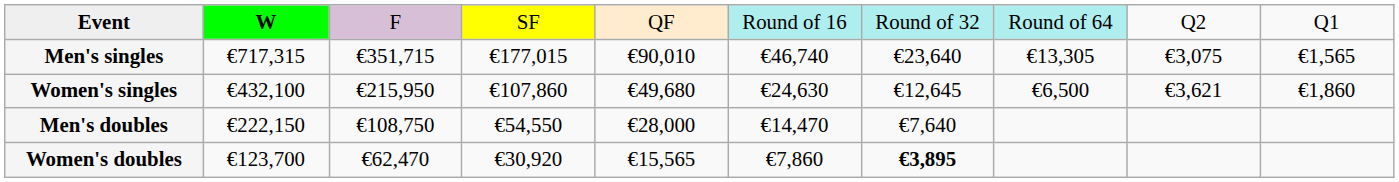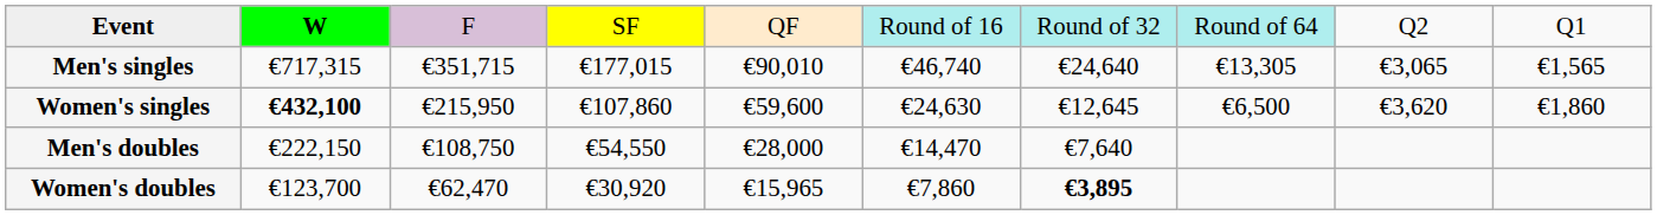 <table class=wikitable style=font-size:90%;text-align:center>
 <tr>
 <td width=130 bgcolor=efefef><strong>Event</strong></td>
 <td width=80 bgcolor=lime><strong>W</strong></td>
 <td width=85 bgcolor=thistle>F</td>
 <td width=85 bgcolor=ffff00>SF</td>
 <td width=85 bgcolor=ffebcd>QF</td>
 <td width=85 bgcolor=afeeee>Round of 16</td>
 <td width=85 bgcolor=afeeee>Round of 32</td>
 <td width=85 bgcolor=afeeee>Round of 64</td>
 <td width=85>Q2</td>
 <td width=85>Q1</td>
 </tr>
 <tr>
 <th style=background:#f5f5f5>Men's singles</th>
 <td>€717,315</td>
 <td>€351,715</td>
 <td>€177,015</td>
 <td>€90,010</td>
 <td>€46,740</td>
-<td>€23,640</td>
+<td>€24,640</td>
 <td>€13,305</td>
-<td>€3,075</td>
+<td>€3,065</td>
 <td>€1,565</td>
 </tr>
 <tr>
 <th style=background:#f5f5f5>Women's singles</th>
-<td>€432,100</td>
+<td><strong>€432,100</strong></td>
 <td>€215,950</td>
 <td>€107,860</td>
-<td>€49,680</td>
+<td>€59,600</td>
 <td>€24,630</td>
 <td>€12,645</td>
 <td>€6,500</td>
-<td>€3,621</td>
+<td>€3,620</td>
 <td>€1,860</td>
 </tr>
 <tr>
 <th style=background:#f5f5f5>Men's doubles</th>
 <td>€222,150</td>
 <td>€108,750</td>
 <td>€54,550</td>
 <td>€28,000</td>
 <td>€14,470</td>
 <td>€7,640</td>
 <td></td>
 <td></td>
 <td></td>
 </tr>
 <tr>
 <th style=background:#f5f5f5>Women's doubles</th>
 <td>€123,700</td>
 <td>€62,470</td>
 <td>€30,920</td>
-<td>€15,565</td>
+<td>€15,965</td>
 <td>€7,860</td>
 <td><strong>€3,895</strong></td>
 <td></td>
 <td></td>
 <td></td>
 </tr>
 </table>
